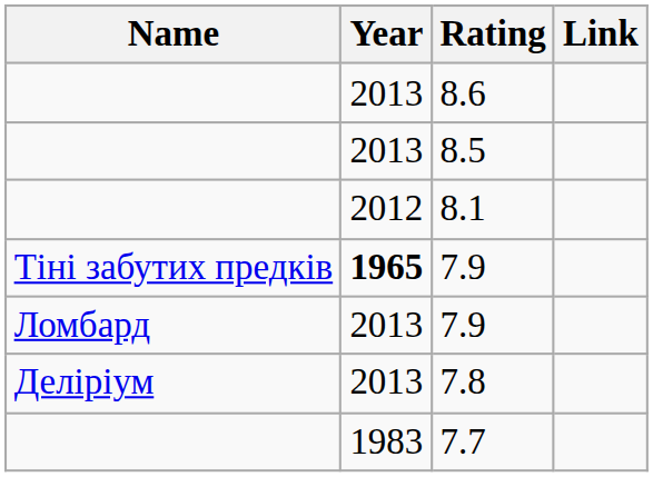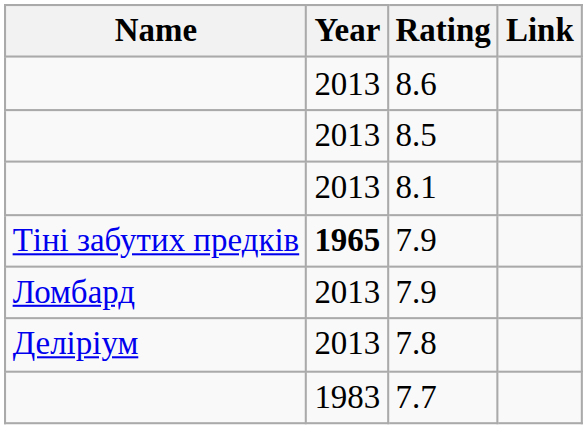 <table class="wikitable sortable">
 <tr>
 <th>Name</th>
 <th>Year</th>
 <th>Rating</th>
 <th>Link</th>
 </tr>
 <tr>
 <td></td>
 <td>2013</td>
 <td>8.6</td>
 <td></td>
 </tr>
 <tr>
 <td></td>
 <td>2013</td>
 <td>8.5</td>
 <td></td>
 </tr>
 <tr>
 <td></td>
-<td>2012</td>
+<td>2013</td>
 <td>8.1</td>
 <td></td>
 </tr>
 <tr>
 <td><a href='#'>Тіні забутих предків</a></td>
 <td><strong>1965</strong></td>
 <td>7.9</td>
 <td></td>
 </tr>
 <tr>
 <td><a href='#'>Ломбард</a></td>
 <td>2013</td>
 <td>7.9</td>
 <td></td>
 </tr>
 <tr>
 <td><a href='#'>Деліріум</a></td>
 <td>2013</td>
 <td>7.8</td>
 <td></td>
 </tr>
 <tr>
 <td></td>
 <td>1983</td>
 <td>7.7</td>
 <td></td>
 </tr>
 </table>
